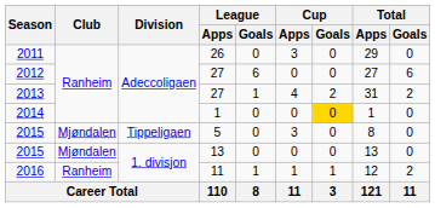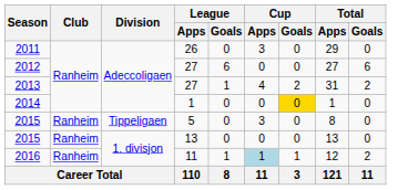 <table class="wikitable" style="text-align: center;">
 <tr>
 <th rowspan="2">Season</th>
 <th rowspan="2">Club</th>
 <th rowspan="2">Division</th>
 <th colspan="2">League</th>
 <th colspan="2">Cup</th>
 <th colspan="2">Total</th>
 </tr>
 <tr>
 <th>Apps</th>
 <th>Goals</th>
 <th>Apps</th>
 <th>Goals</th>
 <th>Apps</th>
 <th>Goals</th>
 </tr>
 <tr>
 <td><a href='#'>2011</a></td>
 <td rowspan="4" valign="center"><a href='#'>Ranheim</a></td>
 <td rowspan="4" valign="center"><a href='#'>Adeccoligaen</a></td>
 <td>26</td>
 <td>0</td>
 <td>3</td>
 <td>0</td>
 <td>29</td>
 <td>0</td>
 </tr>
 <tr>
 <td><a href='#'>2012</a></td>
 <td>27</td>
 <td>6</td>
 <td>0</td>
 <td>0</td>
 <td>27</td>
 <td>6</td>
 </tr>
 <tr>
 <td><a href='#'>2013</a></td>
 <td>27</td>
 <td>1</td>
 <td>4</td>
 <td>2</td>
 <td>31</td>
 <td>2</td>
 </tr>
 <tr>
 <td><a href='#'>2014</a></td>
 <td>1</td>
 <td>0</td>
 <td>0</td>
 <td style="background: gold;">0</td>
 <td>1</td>
 <td>0</td>
 </tr>
 <tr>
 <td><a href='#'>2015</a></td>
-<td rowspan="1" valign="center"><a href='#'>Mjøndalen</a></td>
+<td rowspan="1" valign="center"><a href='#'>Ranheim</a></td>
 <td rowspan="1" valign="center"><a href='#'>Tippeligaen</a></td>
 <td>5</td>
 <td>0</td>
 <td>3</td>
 <td>0</td>
 <td>8</td>
 <td>0</td>
 </tr>
 <tr>
 <td><a href='#'>2015</a></td>
-<td rowspan="1" valign="center"><a href='#'>Mjøndalen</a></td>
+<td rowspan="1" valign="center"><a href='#'>Ranheim</a></td>
 <td rowspan="2" valign="center"><a href='#'>1. divisjon</a></td>
 <td>13</td>
 <td>0</td>
 <td>0</td>
 <td>0</td>
 <td>13</td>
 <td>0</td>
 </tr>
 <tr>
 <td><a href='#'>2016</a></td>
 <td rowspan="1" valign="center"><a href='#'>Ranheim</a></td>
 <td>11</td>
 <td>1</td>
-<td>1</td>
+<td style="background: lightblue;">1</td>
 <td>1</td>
 <td>12</td>
 <td>2</td>
 </tr>
 <tr>
 <th colspan="3">Career Total</th>
 <th>110</th>
 <th>8</th>
 <th>11</th>
 <th>3</th>
 <th>121</th>
 <th>11</th>
 </tr>
 </table>
